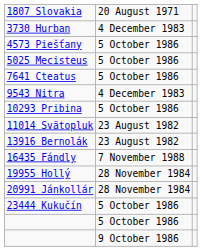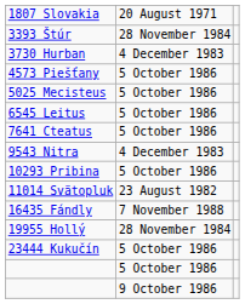 <table class="wikitable floatright" style="font-size: 0.9em;">
 <tr>
 <td><a href='#'>1807 Slovakia</a></td>
 <td>20 August 1971</td>
+<td></td>
+</tr>
+<tr>
+<td><a href='#'>3393 Štúr</a></td>
+<td>28 November 1984</td>
 <td></td>
 </tr>
 <tr>
 <td><a href='#'>3730 Hurban</a></td>
 <td>4 December 1983</td>
 <td></td>
 </tr>
 <tr>
 <td><a href='#'>4573 Piešťany</a></td>
 <td>5 October 1986</td>
 <td></td>
 </tr>
 <tr>
 <td><a href='#'>5025 Mecisteus</a></td>
+<td>5 October 1986</td>
+<td></td>
+</tr>
+<tr>
+<td><a href='#'>6545 Leitus</a></td>
 <td>5 October 1986</td>
 <td></td>
 </tr>
 <tr>
 <td><a href='#'>7641 Cteatus</a></td>
 <td>5 October 1986</td>
 <td></td>
 </tr>
 <tr>
 <td><a href='#'>9543 Nitra</a></td>
 <td>4 December 1983</td>
 <td></td>
 </tr>
 <tr>
 <td><a href='#'>10293 Pribina</a></td>
 <td>5 October 1986</td>
 <td></td>
 </tr>
 <tr>
 <td><a href='#'>11014 Svätopluk</a></td>
 <td>23 August 1982</td>
 <td></td>
 </tr>
 <tr>
-<td><a href='#'>13916 Bernolák</a></td>
-<td>23 August 1982</td>
-<td></td>
-</tr>
-<tr>
 <td><a href='#'>16435 Fándly</a></td>
 <td>7 November 1988</td>
 <td></td>
 </tr>
 <tr>
 <td><a href='#'>19955 Hollý</a></td>
-<td>28 November 1984</td>
-<td></td>
-</tr>
-<tr>
-<td><a href='#'>20991 Jánkollár</a></td>
 <td>28 November 1984</td>
 <td></td>
 </tr>
 <tr>
 <td><a href='#'>23444 Kukučín</a></td>
 <td>5 October 1986</td>
 <td></td>
 </tr>
 <tr>
 <td></td>
 <td>5 October 1986</td>
 <td></td>
 </tr>
 <tr>
 <td></td>
 <td>9 October 1986</td>
 <td></td>
 </tr>
 </table>
